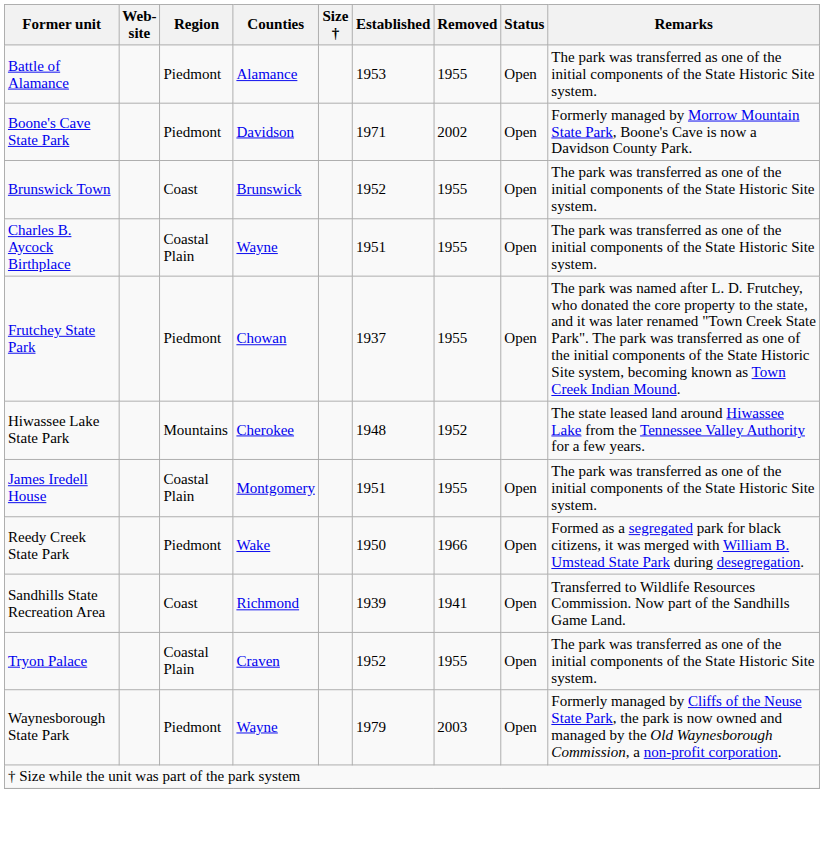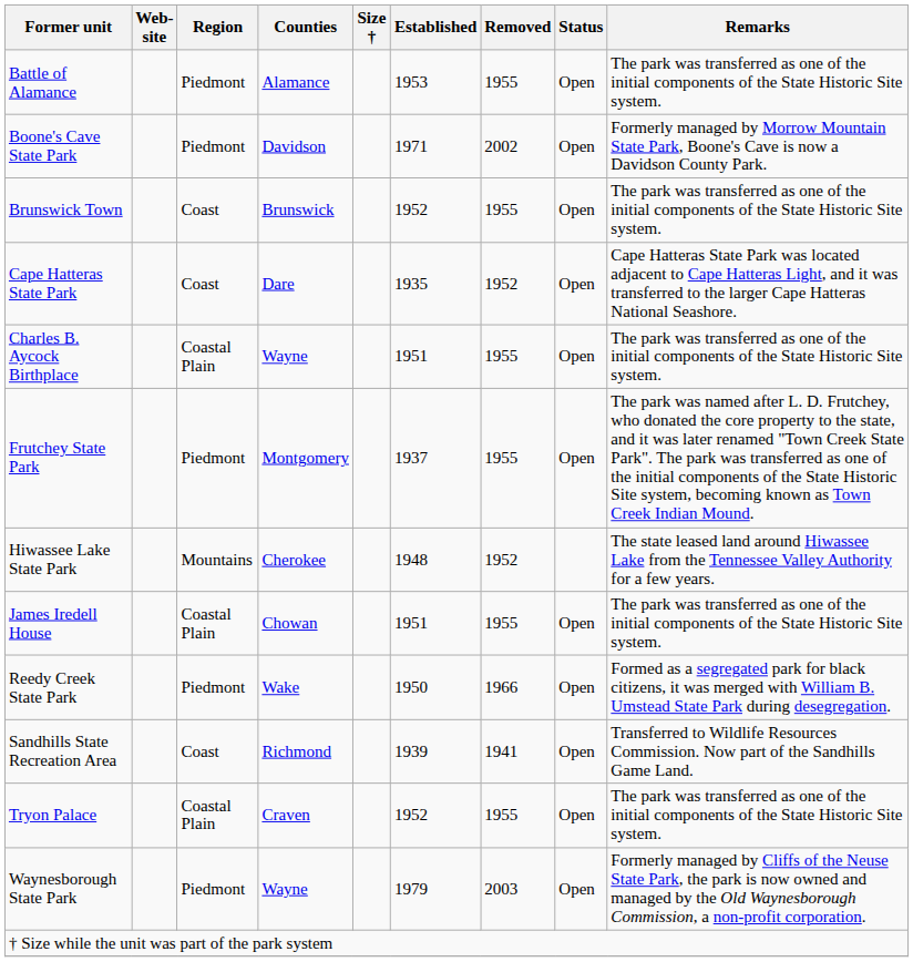 <table class="wikitable sortable">
 <tr>
 <th>Former unit</th>
 <th class="unsortable">Web-<br>site</th>
 <th>Region</th>
 <th>Counties</th>
 <th>Size †</th>
 <th>Established</th>
 <th>Removed</th>
 <th>Status</th>
 <th class="unsortable">Remarks</th>
 </tr>
 <tr>
 <td><a href='#'>Battle of Alamance</a></td>
 <td></td>
 <td>Piedmont</td>
 <td><a href='#'>Alamance</a></td>
 <td></td>
 <td>1953</td>
 <td>1955</td>
 <td>Open</td>
 <td>The park was transferred as one of the initial components of the State Historic Site system.</td>
 </tr>
 <tr>
 <td><a href='#'>Boone's Cave State Park</a></td>
 <td></td>
 <td>Piedmont</td>
 <td><a href='#'>Davidson</a></td>
 <td></td>
 <td>1971</td>
 <td>2002</td>
 <td>Open</td>
 <td>Formerly managed by <a href='#'>Morrow Mountain State Park</a>, Boone's Cave is now a Davidson County Park.</td>
 </tr>
 <tr>
 <td><a href='#'>Brunswick Town</a></td>
 <td></td>
 <td>Coast</td>
 <td><a href='#'>Brunswick</a></td>
 <td></td>
 <td>1952</td>
 <td>1955</td>
 <td>Open</td>
 <td>The park was transferred as one of the initial components of the State Historic Site system.</td>
 </tr>
 <tr>
+<td><a href='#'>Cape Hatteras State Park</a></td>
+<td></td>
+<td>Coast</td>
+<td><a href='#'>Dare</a></td>
+<td></td>
+<td>1935</td>
+<td>1952</td>
+<td>Open</td>
+<td>Cape Hatteras State Park was located adjacent to <a href='#'>Cape Hatteras Light</a>, and it was transferred to the larger Cape Hatteras National Seashore.</td>
+</tr>
+<tr>
 <td><a href='#'>Charles B. Aycock Birthplace</a></td>
 <td></td>
 <td>Coastal Plain</td>
 <td><a href='#'>Wayne</a></td>
 <td></td>
 <td>1951</td>
 <td>1955</td>
 <td>Open</td>
 <td>The park was transferred as one of the initial components of the State Historic Site system.</td>
 </tr>
 <tr>
 <td><a href='#'>Frutchey State Park</a></td>
 <td></td>
 <td>Piedmont</td>
-<td><a href='#'>Chowan</a></td>
+<td><a href='#'>Montgomery</a></td>
 <td></td>
 <td>1937</td>
 <td>1955</td>
 <td>Open</td>
 <td>The park was named after L. D. Frutchey, who donated the core property to the state, and it was later renamed "Town Creek State Park".  The park was transferred as one of the initial components of the State Historic Site system, becoming known as <a href='#'>Town Creek Indian Mound</a>.</td>
 </tr>
 <tr>
 <td>Hiwassee Lake State Park</td>
 <td></td>
 <td>Mountains</td>
 <td><a href='#'>Cherokee</a></td>
 <td></td>
 <td>1948</td>
 <td>1952</td>
 <td></td>
 <td>The state leased land around <a href='#'>Hiwassee Lake</a> from the <a href='#'>Tennessee Valley Authority</a> for a few years.</td>
 </tr>
 <tr>
 <td><a href='#'>James Iredell House</a></td>
 <td></td>
 <td>Coastal Plain</td>
-<td><a href='#'>Montgomery</a></td>
+<td><a href='#'>Chowan</a></td>
 <td></td>
 <td>1951</td>
 <td>1955</td>
 <td>Open</td>
 <td>The park was transferred as one of the initial components of the State Historic Site system.</td>
 </tr>
 <tr>
 <td>Reedy Creek State Park</td>
 <td></td>
 <td>Piedmont</td>
 <td><a href='#'>Wake</a></td>
 <td></td>
 <td>1950</td>
 <td>1966</td>
 <td>Open</td>
 <td>Formed as a <a href='#'>segregated</a> park for black citizens, it was merged with <a href='#'>William B. Umstead State Park</a> during <a href='#'>desegregation</a>.</td>
 </tr>
 <tr>
 <td>Sandhills State Recreation Area</td>
 <td></td>
 <td>Coast</td>
 <td><a href='#'>Richmond</a></td>
 <td></td>
 <td>1939</td>
 <td>1941</td>
 <td>Open</td>
 <td>Transferred to Wildlife Resources Commission.  Now part of the Sandhills Game Land.</td>
 </tr>
 <tr>
 <td><a href='#'>Tryon Palace</a></td>
 <td></td>
 <td>Coastal Plain</td>
 <td><a href='#'>Craven</a></td>
 <td></td>
 <td>1952</td>
 <td>1955</td>
 <td>Open</td>
 <td>The park was transferred as one of the initial components of the State Historic Site system.</td>
 </tr>
 <tr>
 <td>Waynesborough State Park</td>
 <td></td>
 <td>Piedmont</td>
 <td><a href='#'>Wayne</a></td>
 <td></td>
 <td>1979</td>
 <td>2003</td>
 <td>Open</td>
 <td>Formerly managed by <a href='#'>Cliffs of the Neuse State Park</a>, the park is now owned and managed by the <em>Old Waynesborough Commission</em>, a <a href='#'>non-profit corporation</a>.</td>
 </tr>
 <tr class="sortbottom">
 <td colspan="9">† Size while the unit was part of the park system</td>
 </tr>
 <tr>
 </tr>
 </table>
